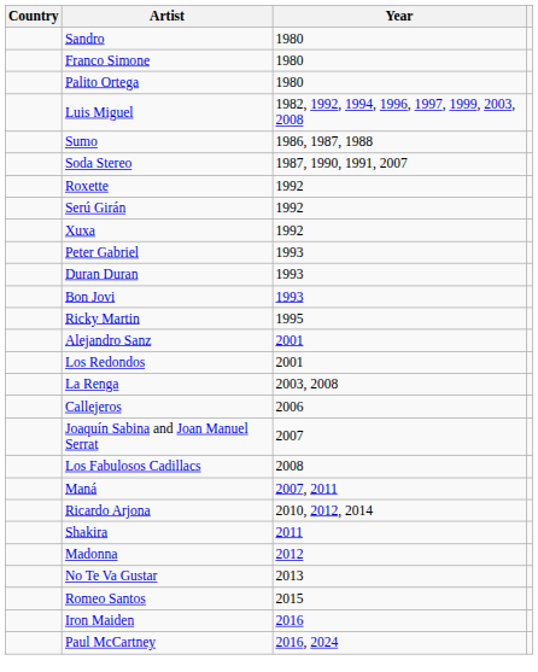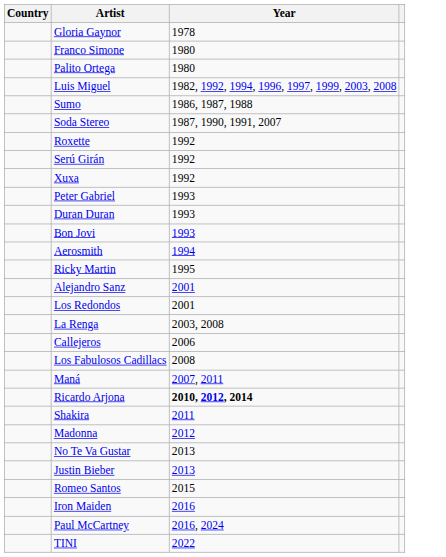 <table class="wikitable sortable collapsible collapsed" style=>
 <tr>
 <th>Country</th>
 <th>Artist</th>
 <th>Year</th>
 <th></th>
 </tr>
 <tr>
 <td></td>
-<td><a href='#'>Sandro</a></td>
-<td>1980</td>
+<td><a href='#'>Gloria Gaynor</a></td>
+<td>1978</td>
 <td></td>
 </tr>
 <tr>
 <td></td>
 <td><a href='#'>Franco Simone</a></td>
 <td>1980</td>
 <td></td>
 </tr>
 <tr>
 <td></td>
 <td><a href='#'>Palito Ortega</a></td>
 <td>1980</td>
 <td></td>
 </tr>
 <tr>
 <td></td>
 <td><a href='#'>Luis Miguel</a></td>
 <td>1982, <a href='#'>1992</a>, <a href='#'>1994</a>, <a href='#'>1996</a>, <a href='#'>1997</a>, <a href='#'>1999</a>, <a href='#'>2003</a>, <a href='#'>2008</a></td>
 <td></td>
 </tr>
 <tr>
 <td></td>
 <td><a href='#'>Sumo</a></td>
 <td>1986, 1987, 1988</td>
 <td></td>
 </tr>
 <tr>
 <td></td>
 <td><a href='#'>Soda Stereo</a></td>
 <td>1987, 1990, 1991, 2007</td>
 <td></td>
 </tr>
 <tr>
 <td></td>
 <td><a href='#'>Roxette</a></td>
 <td>1992</td>
 <td></td>
 </tr>
 <tr>
 <td></td>
 <td><a href='#'>Serú Girán</a></td>
 <td>1992</td>
 <td></td>
 </tr>
 <tr>
 <td></td>
 <td><a href='#'>Xuxa</a></td>
 <td>1992</td>
 <td></td>
 </tr>
 <tr>
 <td></td>
 <td><a href='#'>Peter Gabriel</a></td>
 <td>1993</td>
 <td></td>
 </tr>
 <tr>
 <td></td>
 <td><a href='#'>Duran Duran</a></td>
 <td>1993</td>
 <td></td>
 </tr>
 <tr>
 <td></td>
 <td><a href='#'>Bon Jovi</a></td>
 <td><a href='#'>1993</a></td>
 <td></td>
 </tr>
 <tr>
 <td></td>
+<td><a href='#'>Aerosmith</a></td>
+<td><a href='#'>1994</a></td>
+<td></td>
+</tr>
+<tr>
+<td></td>
 <td><a href='#'>Ricky Martin</a></td>
 <td>1995</td>
 <td></td>
 </tr>
 <tr>
 <td></td>
 <td><a href='#'>Alejandro Sanz</a></td>
 <td><a href='#'>2001</a></td>
 <td></td>
 </tr>
 <tr>
 <td></td>
 <td><a href='#'>Los Redondos</a></td>
 <td>2001</td>
 <td></td>
 </tr>
 <tr>
 <td></td>
 <td><a href='#'>La Renga</a></td>
 <td>2003, 2008</td>
 <td></td>
 </tr>
 <tr>
 <td></td>
 <td><a href='#'>Callejeros</a></td>
 <td>2006</td>
 <td></td>
 </tr>
 <tr>
 <td></td>
-<td><a href='#'>Joaquín Sabina</a> and <a href='#'>Joan Manuel Serrat</a></td>
-<td>2007</td>
-<td></td>
-</tr>
-<tr>
-<td></td>
 <td><a href='#'>Los Fabulosos Cadillacs</a></td>
 <td>2008</td>
 <td></td>
 </tr>
 <tr>
 <td></td>
 <td><a href='#'>Maná</a></td>
 <td><a href='#'>2007</a>, <a href='#'>2011</a></td>
 <td></td>
 </tr>
 <tr>
 <td></td>
 <td><a href='#'>Ricardo Arjona</a></td>
-<td>2010, <a href='#'>2012</a>, 2014</td>
+<td><strong>2010, <a href='#'>2012</a>, 2014</strong></td>
 <td></td>
 </tr>
 <tr>
 <td></td>
 <td><a href='#'>Shakira</a></td>
 <td><a href='#'>2011</a></td>
 <td></td>
 </tr>
 <tr>
 <td></td>
 <td><a href='#'>Madonna</a></td>
 <td><a href='#'>2012</a></td>
 <td></td>
 </tr>
 <tr>
 <td></td>
 <td><a href='#'>No Te Va Gustar</a></td>
 <td>2013</td>
 <td></td>
 </tr>
 <tr>
 <td></td>
+<td><a href='#'>Justin Bieber</a></td>
+<td><a href='#'>2013</a></td>
+<td></td>
+</tr>
+<tr>
+<td></td>
 <td><a href='#'>Romeo Santos</a></td>
 <td>2015</td>
 <td></td>
 </tr>
 <tr>
 <td></td>
 <td><a href='#'>Iron Maiden</a></td>
 <td><a href='#'>2016</a></td>
 <td></td>
 </tr>
 <tr>
 <td></td>
 <td><a href='#'>Paul McCartney</a></td>
 <td><a href='#'>2016</a>, <a href='#'>2024</a></td>
 <td></td>
 </tr>
+<tr>
+<td></td>
+<td><a href='#'>TINI</a></td>
+<td><a href='#'>2022</a></td>
+<td></td>
+</tr>
 </table>
